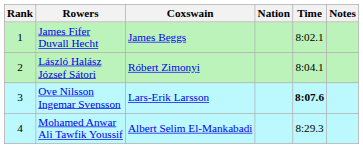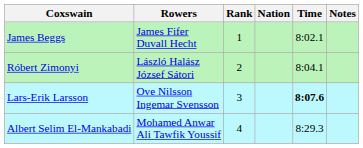 <table class="wikitable sortable" style="text-align:center">
 <tr>
+<th>Coxswain</th>
+<th>Rowers</th>
 <th>Rank</th>
-<th>Rowers</th>
-<th>Coxswain</th>
 <th>Nation</th>
 <th>Time</th>
 <th>Notes</th>
 </tr>
 <tr bgcolor=bbf3bb>
+<td align=left><a href='#'>James Beggs</a></td>
+<td align=left><a href='#'>James Fifer</a><br><a href='#'>Duvall Hecht</a></td>
 <td>1</td>
-<td align=left><a href='#'>James Fifer</a><br><a href='#'>Duvall Hecht</a></td>
-<td align=left><a href='#'>James Beggs</a></td>
 <td align=left></td>
 <td>8:02.1</td>
 <td></td>
 </tr>
 <tr bgcolor=bbf3bb>
+<td align=left><a href='#'>Róbert Zimonyi</a></td>
+<td align=left><a href='#'>László Halász</a><br><a href='#'>József Sátori</a></td>
 <td>2</td>
-<td align=left><a href='#'>László Halász</a><br><a href='#'>József Sátori</a></td>
-<td align=left><a href='#'>Róbert Zimonyi</a></td>
 <td align=left></td>
 <td>8:04.1</td>
 <td></td>
 </tr>
 <tr bgcolor=bbf9ff>
+<td align=left><a href='#'>Lars-Erik Larsson</a></td>
+<td align=left><a href='#'>Ove Nilsson</a><br><a href='#'>Ingemar Svensson</a></td>
 <td>3</td>
-<td align=left><a href='#'>Ove Nilsson</a><br><a href='#'>Ingemar Svensson</a></td>
-<td align=left><a href='#'>Lars-Erik Larsson</a></td>
 <td align=left></td>
 <td><strong>8:07.6</strong></td>
 <td></td>
 </tr>
 <tr bgcolor=bbf9ff>
+<td align=left><a href='#'>Albert Selim El-Mankabadi</a></td>
+<td align=left><a href='#'>Mohamed Anwar</a><br><a href='#'>Ali Tawfik Youssif</a></td>
 <td>4</td>
-<td align=left><a href='#'>Mohamed Anwar</a><br><a href='#'>Ali Tawfik Youssif</a></td>
-<td align=left><a href='#'>Albert Selim El-Mankabadi</a></td>
 <td align=left></td>
 <td>8:29.3</td>
 <td></td>
 </tr>
 </table>
